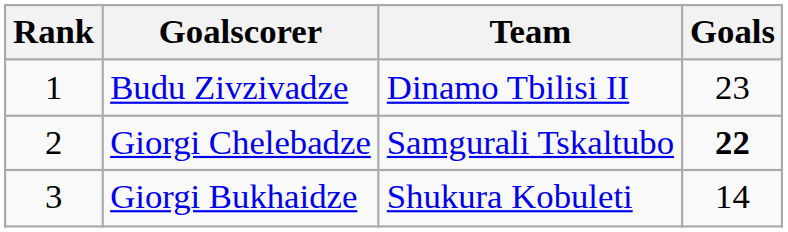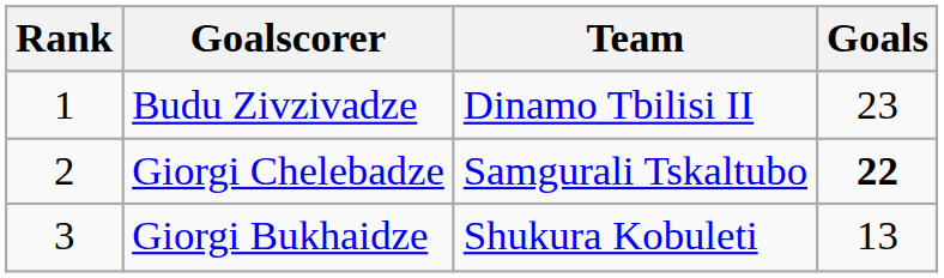 <table class="wikitable">
 <tr>
 <th>Rank</th>
 <th>Goalscorer</th>
 <th>Team</th>
 <th>Goals</th>
 </tr>
 <tr>
 <td align="center">1</td>
 <td> <a href='#'>Budu Zivzivadze</a></td>
 <td><a href='#'>Dinamo Tbilisi II</a></td>
 <td align="center">23</td>
 </tr>
 <tr>
 <td align="center">2</td>
 <td> <a href='#'>Giorgi Chelebadze</a></td>
 <td><a href='#'>Samgurali Tskaltubo</a></td>
 <td align="center"><strong>22</strong></td>
 </tr>
 <tr>
 <td align="center">3</td>
 <td> <a href='#'>Giorgi Bukhaidze</a></td>
 <td><a href='#'>Shukura Kobuleti</a></td>
-<td align="center">14</td>
+<td align="center">13</td>
 </tr>
 </table>
